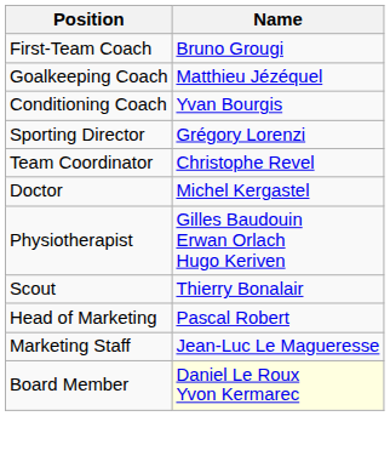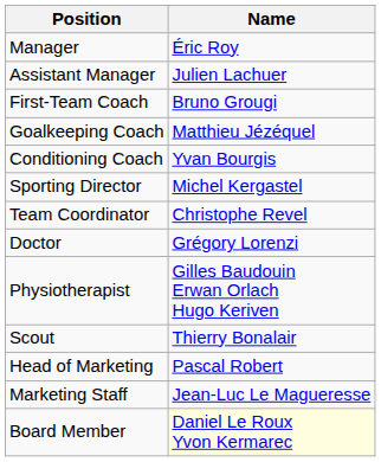 <table class="wikitable">
 <tr>
 <th>Position</th>
 <th>Name</th>
+</tr>
+<tr>
+<td>Manager</td>
+<td> <a href='#'>Éric Roy</a></td>
+</tr>
+<tr>
+<td>Assistant Manager</td>
+<td> <a href='#'>Julien Lachuer</a></td>
 </tr>
 <tr>
 <td>First-Team Coach</td>
 <td> <a href='#'>Bruno Grougi</a></td>
 </tr>
 <tr>
 <td>Goalkeeping Coach</td>
 <td> <a href='#'>Matthieu Jézéquel</a></td>
 </tr>
 <tr>
 <td>Conditioning Coach</td>
 <td> <a href='#'>Yvan Bourgis</a></td>
 </tr>
 <tr>
 <td>Sporting Director</td>
-<td> <a href='#'>Grégory Lorenzi</a></td>
+<td> <a href='#'>Michel Kergastel</a></td>
 </tr>
 <tr>
 <td>Team Coordinator</td>
 <td> <a href='#'>Christophe Revel</a></td>
 </tr>
 <tr>
 <td>Doctor</td>
-<td> <a href='#'>Michel Kergastel</a></td>
+<td> <a href='#'>Grégory Lorenzi</a></td>
 </tr>
 <tr>
 <td>Physiotherapist</td>
 <td> <a href='#'>Gilles Baudouin</a> <br>  <a href='#'>Erwan Orlach</a> <br>  <a href='#'>Hugo Keriven</a></td>
 </tr>
 <tr>
 <td>Scout</td>
 <td> <a href='#'>Thierry Bonalair</a></td>
 </tr>
 <tr>
 <td>Head of Marketing</td>
 <td> <a href='#'>Pascal Robert</a></td>
 </tr>
 <tr>
 <td>Marketing Staff</td>
 <td> <a href='#'>Jean-Luc Le Magueresse</a></td>
 </tr>
 <tr>
 <td>Board Member</td>
 <td style="background: lightyellow;"> <a href='#'>Daniel Le Roux</a> <br>  <a href='#'>Yvon Kermarec</a></td>
 </tr>
 </table>
